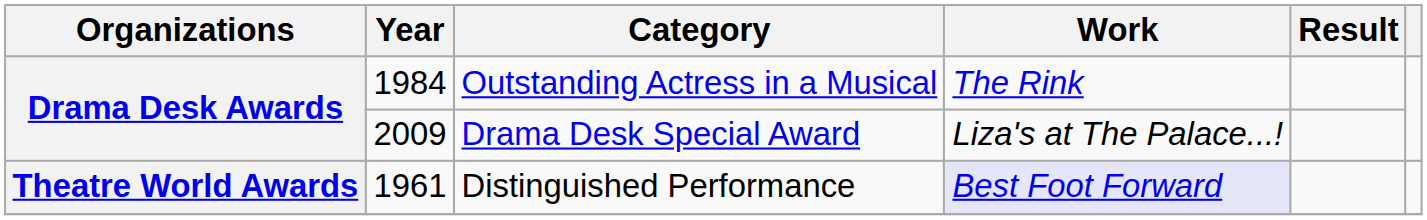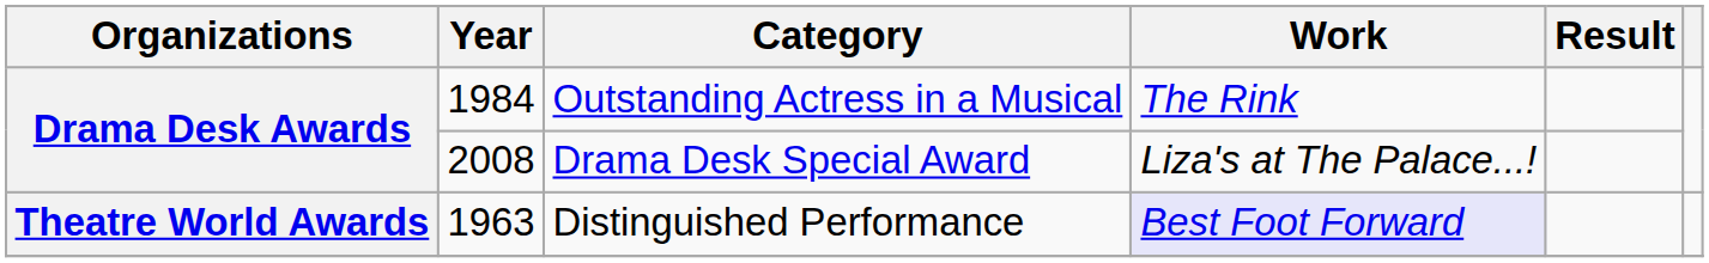 <table class= "wikitable plainrowheaders sortable">
 <tr>
 <th>Organizations</th>
 <th scope="col">Year</th>
 <th scope="col">Category</th>
 <th scope="col">Work</th>
 <th scope="col">Result</th>
 <th scope="col" class="unsortable"></th>
 </tr>
 <tr>
 <th scope="row" rowspan="2"><a href='#'>Drama Desk Awards</a></th>
 <td style="text-align:center;">1984</td>
 <td><a href='#'>Outstanding Actress in a Musical</a></td>
 <td><em><a href='#'>The Rink</a></em></td>
 <td></td>
 <td style="text-align:center;" rowspan="2"></td>
 </tr>
 <tr>
-<td style="text-align:center;">2009</td>
+<td style="text-align:center;">2008</td>
 <td><a href='#'>Drama Desk Special Award</a></td>
 <td><em>Liza's at The Palace...!</em></td>
 <td></td>
 </tr>
 <tr>
 <th scope="row" rowspan="1"><a href='#'>Theatre World Awards</a></th>
-<td style="text-align:center;">1961</td>
+<td style="text-align:center;">1963</td>
 <td>Distinguished Performance</td>
 <td style="background: lavender;"><em><a href='#'>Best Foot Forward</a></em></td>
 <td></td>
 <td></td>
 </tr>
 <tr>
 </tr>
 </table>
